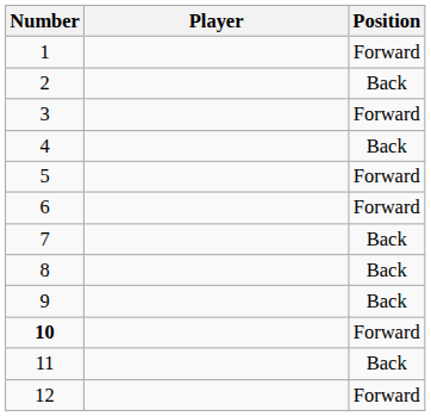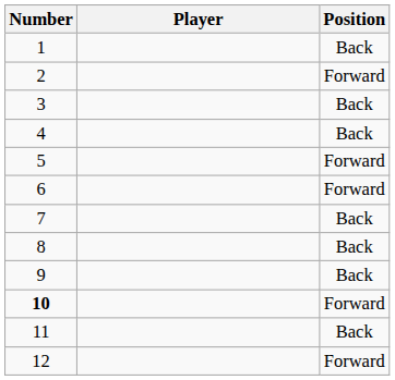 <table class="wikitable sortable" style="text-align:center;">
 <tr>
 <th style="border-bottom:0;">Number</th>
 <th style="border-bottom:0; width:13em;">Player</th>
 <th style="border-bottom:0;">Position</th>
 </tr>
 <tr>
 <td>1</td>
 <td align=left></td>
-<td>Forward</td>
+<td>Back</td>
 </tr>
 <tr>
 <td>2</td>
 <td align=left></td>
-<td>Back</td>
+<td>Forward</td>
 </tr>
 <tr>
 <td>3</td>
 <td align=left></td>
-<td>Forward</td>
+<td>Back</td>
 </tr>
 <tr>
 <td>4</td>
 <td align=left></td>
 <td>Back</td>
 </tr>
 <tr>
 <td>5</td>
 <td align=left></td>
 <td>Forward</td>
 </tr>
 <tr>
 <td>6</td>
 <td align=left></td>
 <td>Forward</td>
 </tr>
 <tr>
 <td>7</td>
 <td align=left></td>
 <td>Back</td>
 </tr>
 <tr>
 <td>8</td>
 <td align=left></td>
 <td>Back</td>
 </tr>
 <tr>
 <td>9</td>
 <td align=left></td>
 <td>Back</td>
 </tr>
 <tr>
 <td><strong>10</strong></td>
 <td align=left></td>
 <td>Forward</td>
 </tr>
 <tr>
 <td>11</td>
 <td align=left></td>
 <td>Back</td>
 </tr>
 <tr>
 <td>12</td>
 <td align=left></td>
 <td>Forward</td>
 </tr>
 </table>
